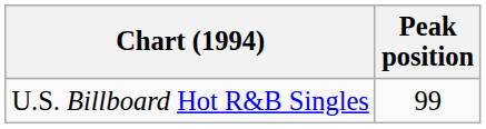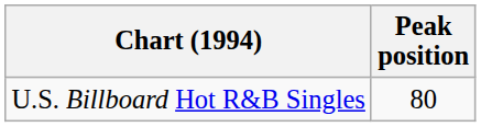 <table class="wikitable sortable">
 <tr>
 <th>Chart (1994)</th>
 <th>Peak<br>position</th>
 </tr>
 <tr>
 <td>U.S. <em>Billboard</em> <a href='#'>Hot R&B Singles</a></td>
-<td style="text-align:center;">99</td>
+<td style="text-align:center;">80</td>
 </tr>
 </table>
